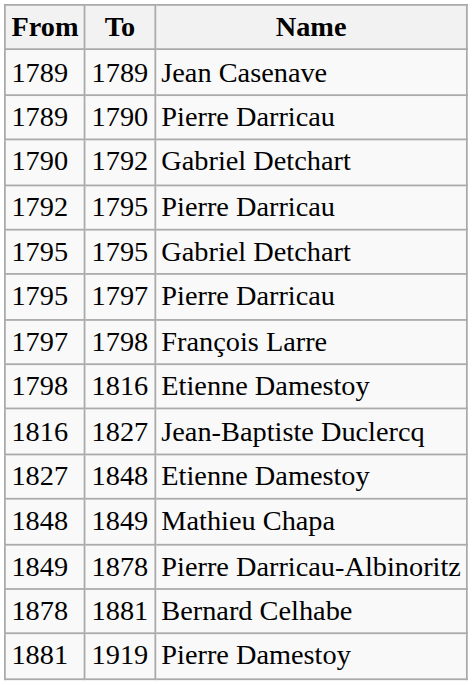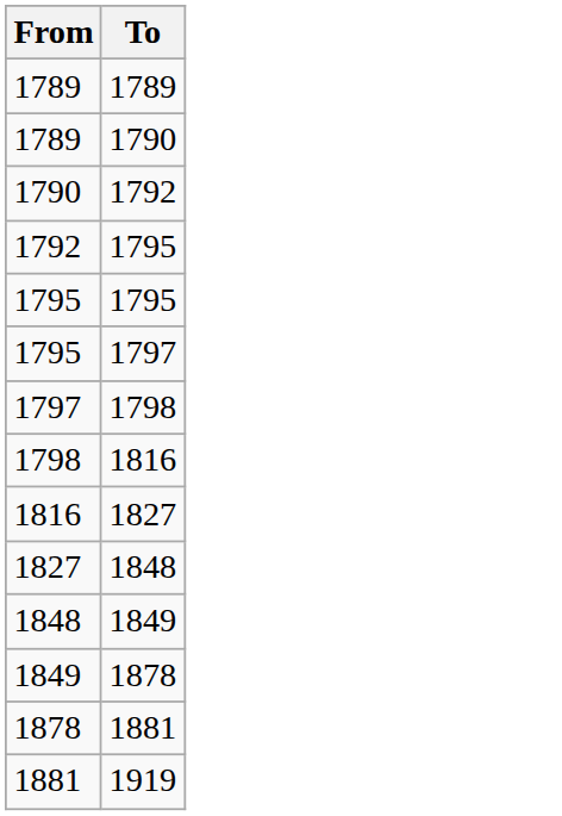 <table class="wikitable">
 <tr>
 <th>From</th>
 <th>To</th>
-<th>Name</th>
 </tr>
 <tr>
 <td>1789</td>
 <td>1789</td>
-<td>Jean Casenave</td>
 </tr>
 <tr>
 <td>1789</td>
 <td>1790</td>
-<td>Pierre Darricau</td>
 </tr>
 <tr>
 <td>1790</td>
 <td>1792</td>
-<td>Gabriel Detchart</td>
 </tr>
 <tr>
 <td>1792</td>
 <td>1795</td>
-<td>Pierre Darricau</td>
 </tr>
 <tr>
 <td>1795</td>
 <td>1795</td>
-<td>Gabriel Detchart</td>
 </tr>
 <tr>
 <td>1795</td>
 <td>1797</td>
-<td>Pierre Darricau</td>
 </tr>
 <tr>
 <td>1797</td>
 <td>1798</td>
-<td>François Larre</td>
 </tr>
 <tr>
 <td>1798</td>
 <td>1816</td>
-<td>Etienne Damestoy</td>
 </tr>
 <tr>
 <td>1816</td>
 <td>1827</td>
-<td>Jean-Baptiste Duclercq</td>
 </tr>
 <tr>
 <td>1827</td>
 <td>1848</td>
-<td>Etienne Damestoy</td>
 </tr>
 <tr>
 <td>1848</td>
 <td>1849</td>
-<td>Mathieu Chapa</td>
 </tr>
 <tr>
 <td>1849</td>
 <td>1878</td>
-<td>Pierre Darricau-Albinoritz</td>
 </tr>
 <tr>
 <td>1878</td>
 <td>1881</td>
-<td>Bernard Celhabe</td>
 </tr>
 <tr>
 <td>1881</td>
 <td>1919</td>
-<td>Pierre Damestoy</td>
 </tr>
 </table>
